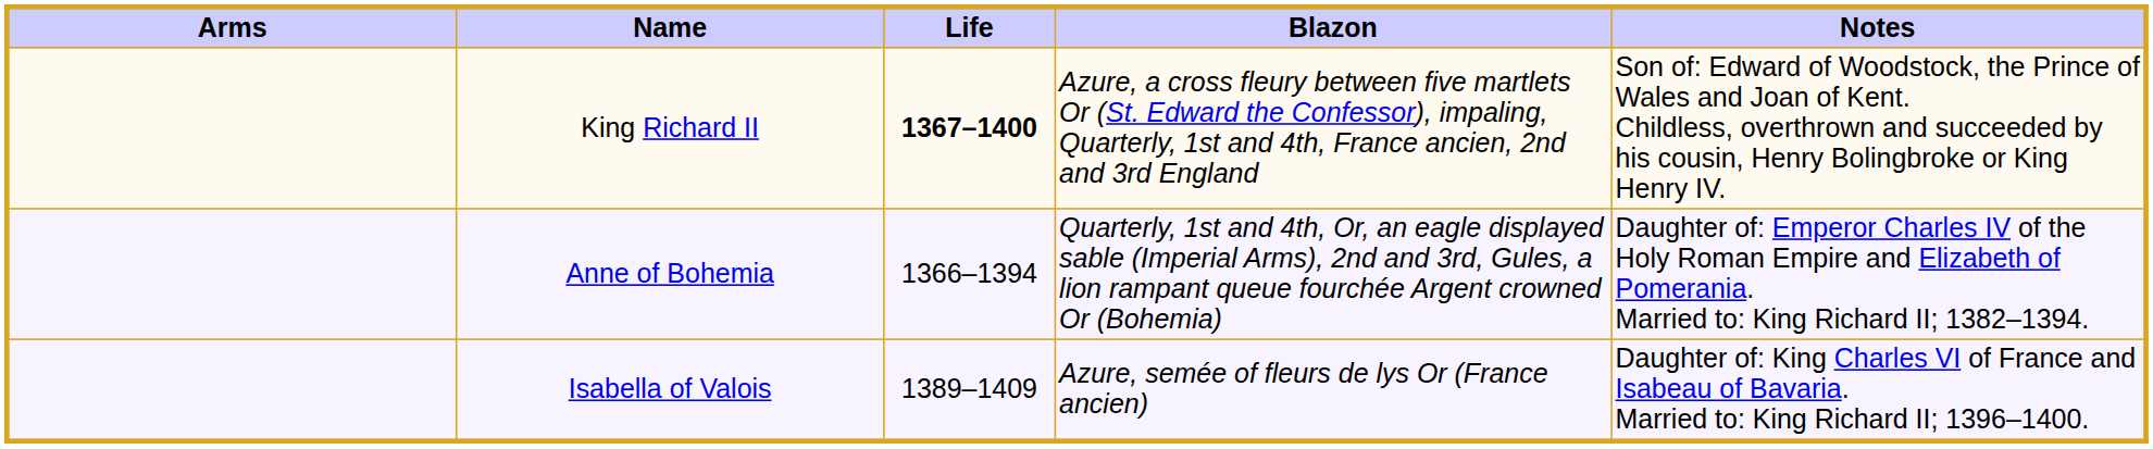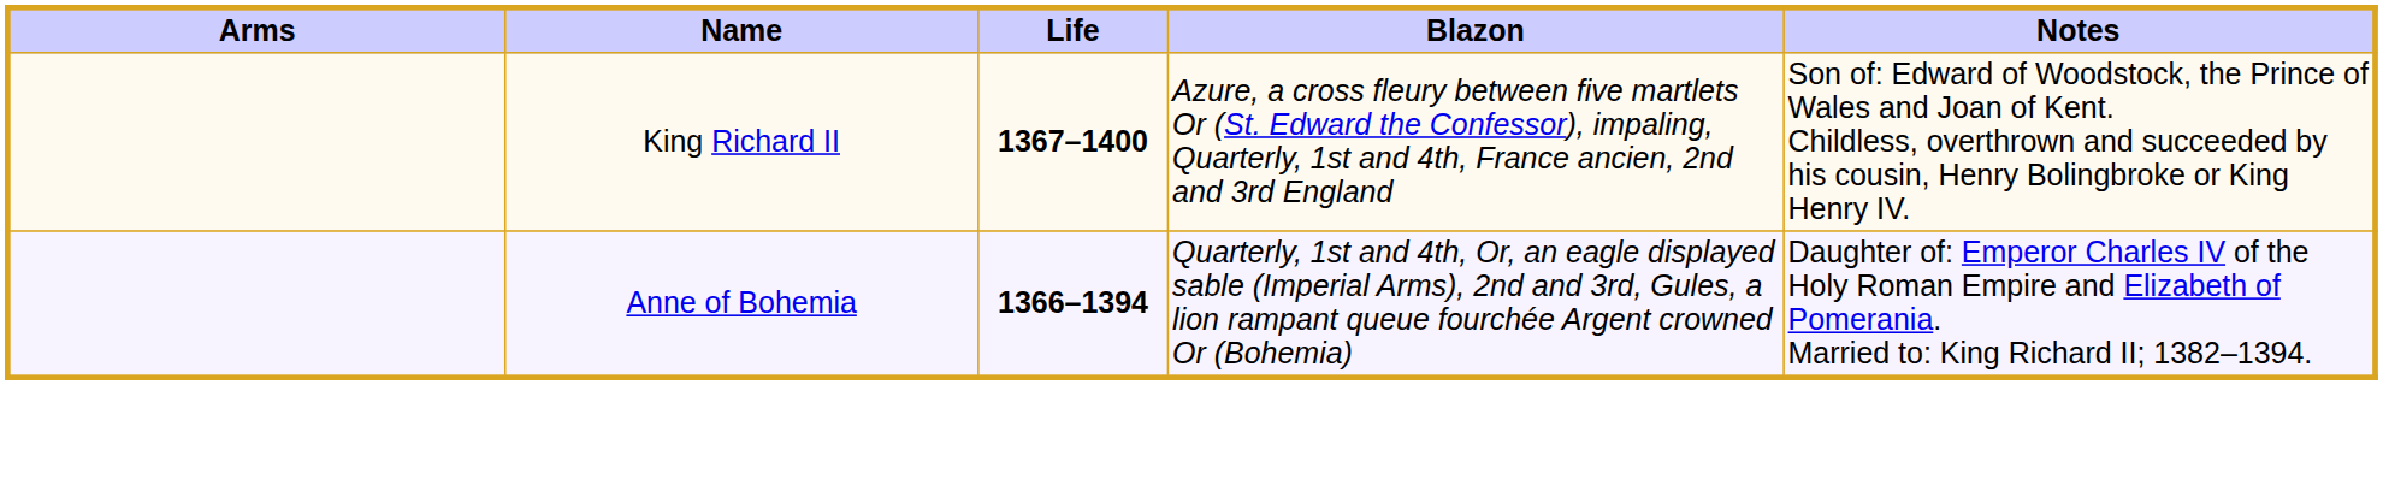 <table width="100%" border="1" cellpadding="2" cellspacing="0" style="margin: 0.5em 0.3em 0.5em 0; background: #f9f9f9; border: 3px solid goldenrod; border-collapse: collapse;">
 <tr>
 <th width="21%" bgcolor = "#ccccff">Arms</th>
 <th width="20%" bgcolor = "#ccccff">Name</th>
 <th width="8%" bgcolor = "#ccccff">Life</th>
 <th width="26%" bgcolor = "#ccccff">Blazon</th>
 <th width="26%" bgcolor = "#ccccff">Notes</th>
 </tr>
 <tr bgcolor=fffaf0>
 <td align="center"> </td>
 <td align="center">King <a href='#'>Richard II</a></td>
 <td align="center"><strong>1367–1400</strong></td>
 <td><em>Azure, a cross fleury between five martlets Or (<a href='#'>St. Edward the Confessor</a>), impaling, Quarterly, 1st and 4th, France ancien, 2nd and 3rd England</em></td>
 <td>Son of: Edward of Woodstock, the Prince of Wales and Joan of Kent.<br>Childless, overthrown and succeeded by his cousin, Henry Bolingbroke or King Henry IV.</td>
 </tr>
 <tr bgcolor=#f8f4ff>
 <td align="center"></td>
 <td align="center"><a href='#'>Anne of Bohemia</a></td>
-<td align="center">1366–1394</td>
+<td align="center"><strong>1366–1394</strong></td>
 <td><em>Quarterly, 1st and 4th, Or, an eagle displayed sable (Imperial Arms), 2nd and 3rd, Gules, a lion rampant queue fourchée Argent crowned Or (Bohemia)</em></td>
 <td>Daughter of: <a href='#'>Emperor Charles IV</a> of the Holy Roman Empire and <a href='#'>Elizabeth of Pomerania</a>.<br>Married to: King Richard II; 1382–1394.</td>
 </tr>
-<tr bgcolor=#f8f4ff>
-<td align="center"></td>
-<td align="center"><a href='#'>Isabella of Valois</a></td>
-<td align="center">1389–1409</td>
-<td><em>Azure, semée of fleurs de lys Or (France ancien)</em></td>
-<td>Daughter of: King <a href='#'>Charles VI</a> of France and <a href='#'>Isabeau of Bavaria</a>.<br>Married to: King Richard II; 1396–1400.</td>
-</tr>
 </table>
